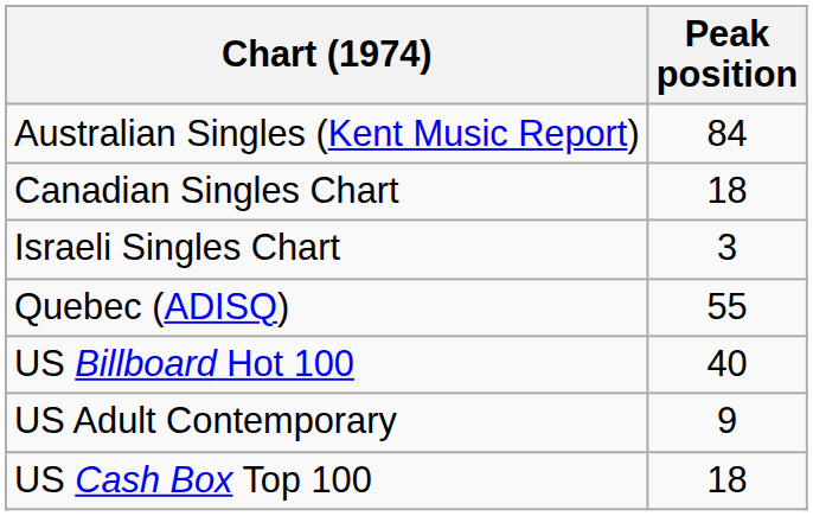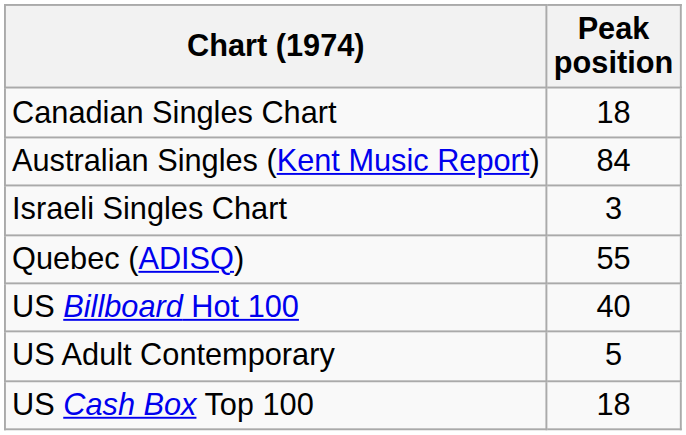 <table class="wikitable sortable">
 <tr>
 <th>Chart (1974)</th>
 <th scope="col">Peak<br>position</th>
 </tr>
 <tr>
+<td align="left">Canadian Singles Chart</td>
+<td align="center">18</td>
+</tr>
+<tr>
 <td align="left">Australian Singles (<a href='#'>Kent Music Report</a>)</td>
 <td align="center">84</td>
-</tr>
-<tr>
-<td align="left">Canadian Singles Chart</td>
-<td align="center">18</td>
 </tr>
 <tr>
 <td>Israeli Singles Chart</td>
 <td align="center">3</td>
 </tr>
 <tr>
 <td>Quebec (<a href='#'>ADISQ</a>)</td>
 <td style="text-align:center;">55</td>
 </tr>
 <tr>
 <td align="left">US <a href='#'><em>Billboard</em> Hot 100</a></td>
 <td align="center">40</td>
 </tr>
 <tr>
 <td align="left">US Adult Contemporary</td>
-<td align="center">9</td>
+<td align="center">5</td>
 </tr>
 <tr>
 <td align="left">US <em><a href='#'>Cash Box</a></em> Top 100</td>
 <td align="center">18</td>
 </tr>
 </table>
